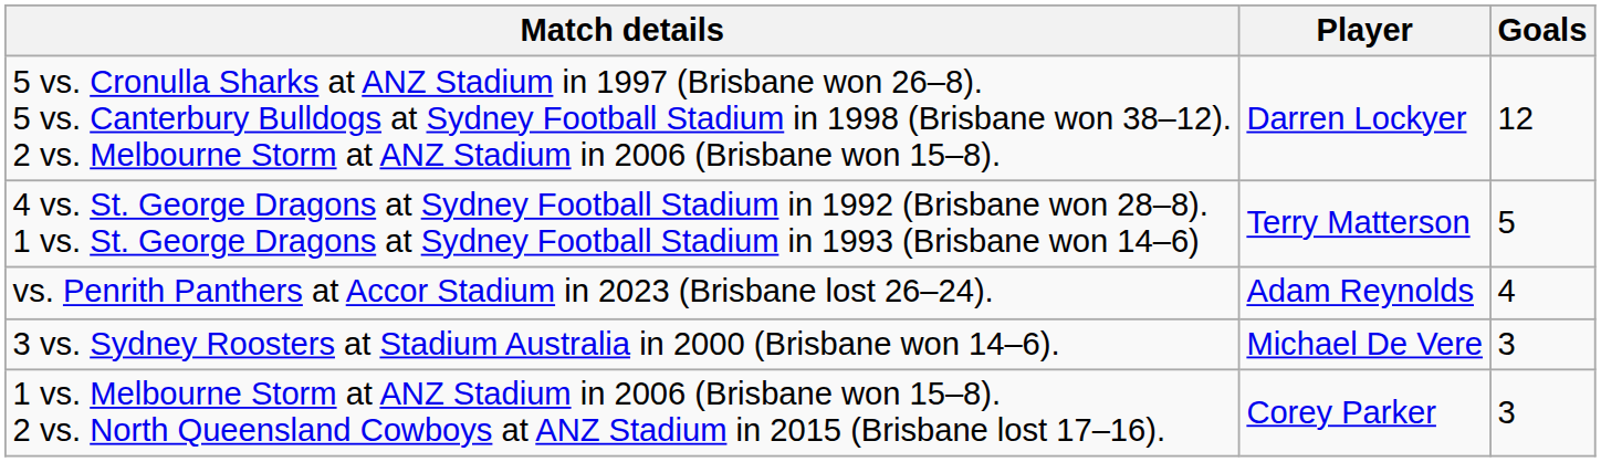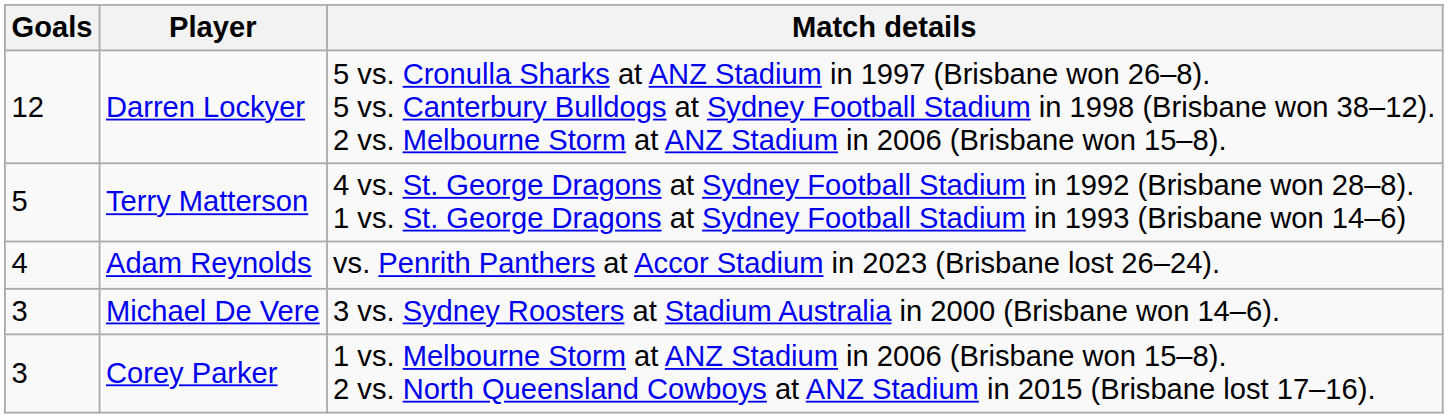 <table class="wikitable">
 <tr>
+<th>Goals</th>
+<th>Player</th>
 <th>Match details</th>
-<th>Player</th>
-<th>Goals</th>
 </tr>
 <tr>
+<td>12</td>
+<td><a href='#'>Darren Lockyer</a></td>
 <td>5 vs. <a href='#'>Cronulla Sharks</a> at <a href='#'>ANZ Stadium</a> in 1997 (Brisbane won 26–8).<br> 5 vs. <a href='#'>Canterbury Bulldogs</a> at <a href='#'>Sydney Football Stadium</a> in 1998 (Brisbane won 38–12).<br> 2 vs. <a href='#'>Melbourne Storm</a> at <a href='#'>ANZ Stadium</a> in 2006 (Brisbane won 15–8).</td>
-<td><a href='#'>Darren Lockyer</a></td>
-<td>12</td>
 </tr>
 <tr>
+<td>5</td>
+<td><a href='#'>Terry Matterson</a></td>
 <td>4 vs. <a href='#'>St. George Dragons</a> at <a href='#'>Sydney Football Stadium</a> in 1992 (Brisbane won 28–8).<br> 1 vs. <a href='#'>St. George Dragons</a> at <a href='#'>Sydney Football Stadium</a> in 1993 (Brisbane won 14–6)</td>
-<td><a href='#'>Terry Matterson</a></td>
-<td>5</td>
 </tr>
 <tr>
+<td>4</td>
+<td><a href='#'>Adam Reynolds</a></td>
 <td>vs. <a href='#'>Penrith Panthers</a> at <a href='#'>Accor Stadium</a> in 2023 (Brisbane lost 26–24).</td>
-<td><a href='#'>Adam Reynolds</a></td>
-<td>4</td>
 </tr>
 <tr>
+<td>3</td>
+<td><a href='#'>Michael De Vere</a></td>
 <td>3 vs. <a href='#'>Sydney Roosters</a> at <a href='#'>Stadium Australia</a> in 2000 (Brisbane won 14–6).</td>
-<td><a href='#'>Michael De Vere</a></td>
-<td>3</td>
 </tr>
 <tr>
+<td>3</td>
+<td><a href='#'>Corey Parker</a></td>
 <td>1 vs. <a href='#'>Melbourne Storm</a> at <a href='#'>ANZ Stadium</a> in 2006 (Brisbane won 15–8).<br> 2 vs. <a href='#'>North Queensland Cowboys</a> at <a href='#'>ANZ Stadium</a> in 2015 (Brisbane lost 17–16).</td>
-<td><a href='#'>Corey Parker</a></td>
-<td>3</td>
 </tr>
 </table>
